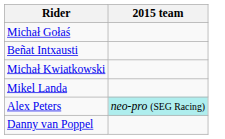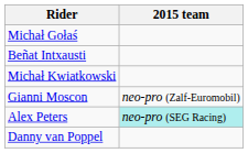 <table class="wikitable">
 <tr>
 <th>Rider</th>
 <th>2015 team</th>
 </tr>
 <tr>
 <td><a href='#'>Michał Gołaś</a></td>
 <td></td>
 </tr>
 <tr>
 <td><a href='#'>Beñat Intxausti</a></td>
 <td></td>
 </tr>
 <tr>
 <td><a href='#'>Michał Kwiatkowski</a></td>
 <td></td>
 </tr>
 <tr>
-<td><a href='#'>Mikel Landa</a></td>
-<td></td>
+<td><a href='#'>Gianni Moscon</a></td>
+<td><em>neo-pro</em> <small>(Zalf-Euromobil)</small></td>
 </tr>
 <tr>
 <td><a href='#'>Alex Peters</a></td>
 <td style="background: paleturquoise;"><em>neo-pro</em> <small>(SEG Racing)</small></td>
 </tr>
 <tr>
 <td><a href='#'>Danny van Poppel</a></td>
 <td></td>
 </tr>
 </table>
